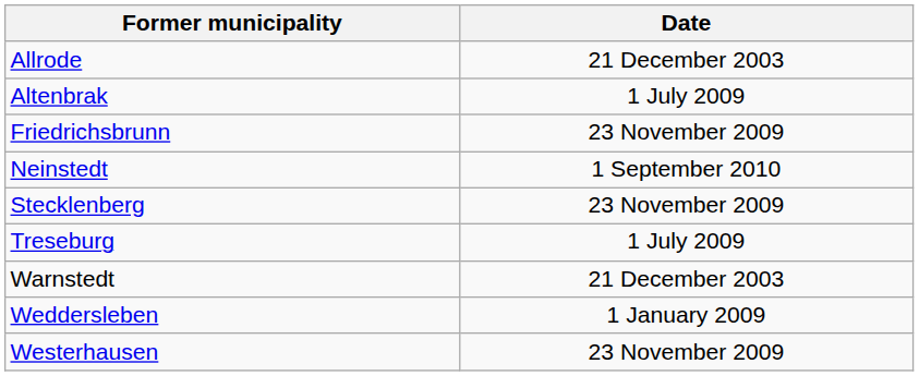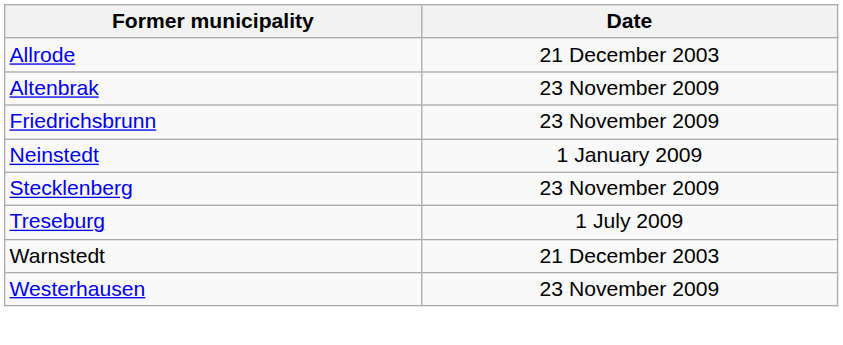 <table width="50%" class="wikitable">
 <tr>
 <th width="50%" bgcolor="#e4e0e4">Former municipality</th>
 <th width="50%" bgcolor="#e4e0e4">Date</th>
 </tr>
 <tr>
 <td><a href='#'>Allrode</a></td>
 <td align="center">21 December 2003</td>
 </tr>
 <tr>
 <td><a href='#'>Altenbrak</a></td>
-<td align="center">1 July 2009</td>
+<td align="center">23 November 2009</td>
 </tr>
 <tr>
 <td><a href='#'>Friedrichsbrunn</a></td>
 <td align="center">23 November 2009</td>
 </tr>
 <tr>
 <td><a href='#'>Neinstedt</a></td>
-<td align="center">1 September 2010</td>
+<td align="center">1 January 2009</td>
 </tr>
 <tr>
 <td><a href='#'>Stecklenberg</a></td>
 <td align="center">23 November 2009</td>
 </tr>
 <tr>
 <td><a href='#'>Treseburg</a></td>
 <td align="center">1 July 2009</td>
 </tr>
 <tr>
 <td>Warnstedt</td>
 <td align="center">21 December 2003</td>
 </tr>
 <tr>
-<td><a href='#'>Weddersleben</a></td>
-<td align="center">1 January 2009</td>
-</tr>
-<tr>
 <td><a href='#'>Westerhausen</a></td>
 <td align="center">23 November 2009</td>
 </tr>
 </table>
